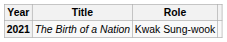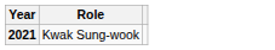 <table class="wikitable sortable plainrowheaders">
 <tr>
 <th scope="col">Year</th>
-<th scope="col">Title</th>
 <th scope="col">Role</th>
 <th scope="col" class="unsortable"></th>
 </tr>
 <tr>
 <th scope="row">2021</th>
-<td><em>The Birth of a Nation</em></td>
 <td>Kwak Sung-wook</td>
 <td></td>
 </tr>
 </table>
